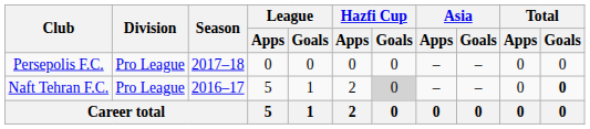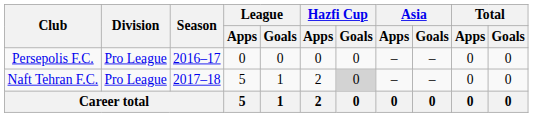 <table class="wikitable" style="text-align: center;">
 <tr>
 <th rowspan="2">Club</th>
 <th rowspan="2">Division</th>
 <th rowspan="2">Season</th>
 <th colspan="2">League</th>
 <th colspan="2"><a href='#'>Hazfi Cup</a></th>
 <th colspan="2"><a href='#'>Asia</a></th>
 <th colspan="2">Total</th>
 </tr>
 <tr>
 <th>Apps</th>
 <th>Goals</th>
 <th>Apps</th>
 <th>Goals</th>
 <th>Apps</th>
 <th>Goals</th>
 <th>Apps</th>
 <th>Goals</th>
 </tr>
 <tr>
 <td><a href='#'>Persepolis F.C.</a></td>
 <td><a href='#'>Pro League</a></td>
-<td><a href='#'>2017–18</a></td>
+<td><a href='#'>2016–17</a></td>
 <td>0</td>
 <td>0</td>
 <td>0</td>
 <td>0</td>
 <td>–</td>
 <td>–</td>
 <td>0</td>
 <td>0</td>
 </tr>
 <tr>
 <td><a href='#'>Naft Tehran F.C.</a></td>
 <td><a href='#'>Pro League</a></td>
-<td><a href='#'>2016–17</a></td>
+<td><a href='#'>2017–18</a></td>
 <td>5</td>
 <td>1</td>
 <td>2</td>
 <td style="background: lightgrey;">0</td>
 <td>–</td>
 <td>–</td>
 <td>0</td>
-<td><strong>0</strong></td>
+<td>0</td>
 </tr>
 <tr>
 <th colspan=3>Career total</th>
 <th>5</th>
 <th>1</th>
 <th>2</th>
 <th>0</th>
 <th>0</th>
 <th>0</th>
 <th>0</th>
 <th>0</th>
 </tr>
 </table>
